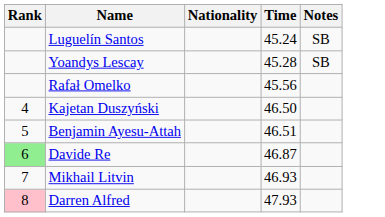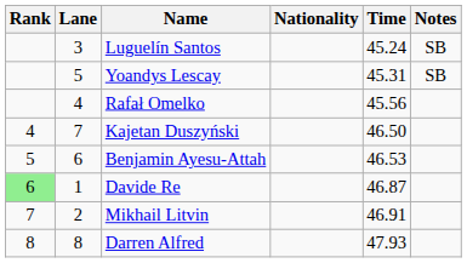 <table class="wikitable sortable" style="text-align:center">
 <tr>
 <th>Rank</th>
+<th>Lane</th>
 <th>Name</th>
 <th>Nationality</th>
 <th>Time</th>
 <th>Notes</th>
 </tr>
 <tr>
 <td></td>
+<td>3</td>
 <td align=left><a href='#'>Luguelín Santos</a></td>
 <td align=left></td>
 <td>45.24</td>
 <td>SB</td>
 </tr>
 <tr>
 <td></td>
+<td>5</td>
 <td align=left><a href='#'>Yoandys Lescay</a></td>
 <td align=left></td>
-<td>45.28</td>
+<td>45.31</td>
 <td>SB</td>
 </tr>
 <tr>
 <td></td>
+<td>4</td>
 <td align=left><a href='#'>Rafał Omelko</a></td>
 <td align=left></td>
 <td>45.56</td>
 <td></td>
 </tr>
 <tr>
 <td>4</td>
+<td>7</td>
 <td align=left><a href='#'>Kajetan Duszyński</a></td>
 <td align=left></td>
 <td>46.50</td>
 <td></td>
 </tr>
 <tr>
 <td>5</td>
+<td>6</td>
 <td align=left><a href='#'>Benjamin Ayesu-Attah</a></td>
 <td align=left></td>
-<td>46.51</td>
+<td>46.53</td>
 <td></td>
 </tr>
 <tr>
 <td style="background: lightgreen;">6</td>
+<td>1</td>
 <td align=left><a href='#'>Davide Re</a></td>
 <td align=left></td>
 <td>46.87</td>
 <td></td>
 </tr>
 <tr>
 <td>7</td>
+<td>2</td>
 <td align=left><a href='#'>Mikhail Litvin</a></td>
 <td align=left></td>
-<td>46.93</td>
+<td>46.91</td>
 <td></td>
 </tr>
 <tr>
-<td style="background: pink;">8</td>
+<td>8</td>
+<td>8</td>
 <td align=left><a href='#'>Darren Alfred</a></td>
 <td align=left></td>
 <td>47.93</td>
 <td></td>
 </tr>
 </table>
